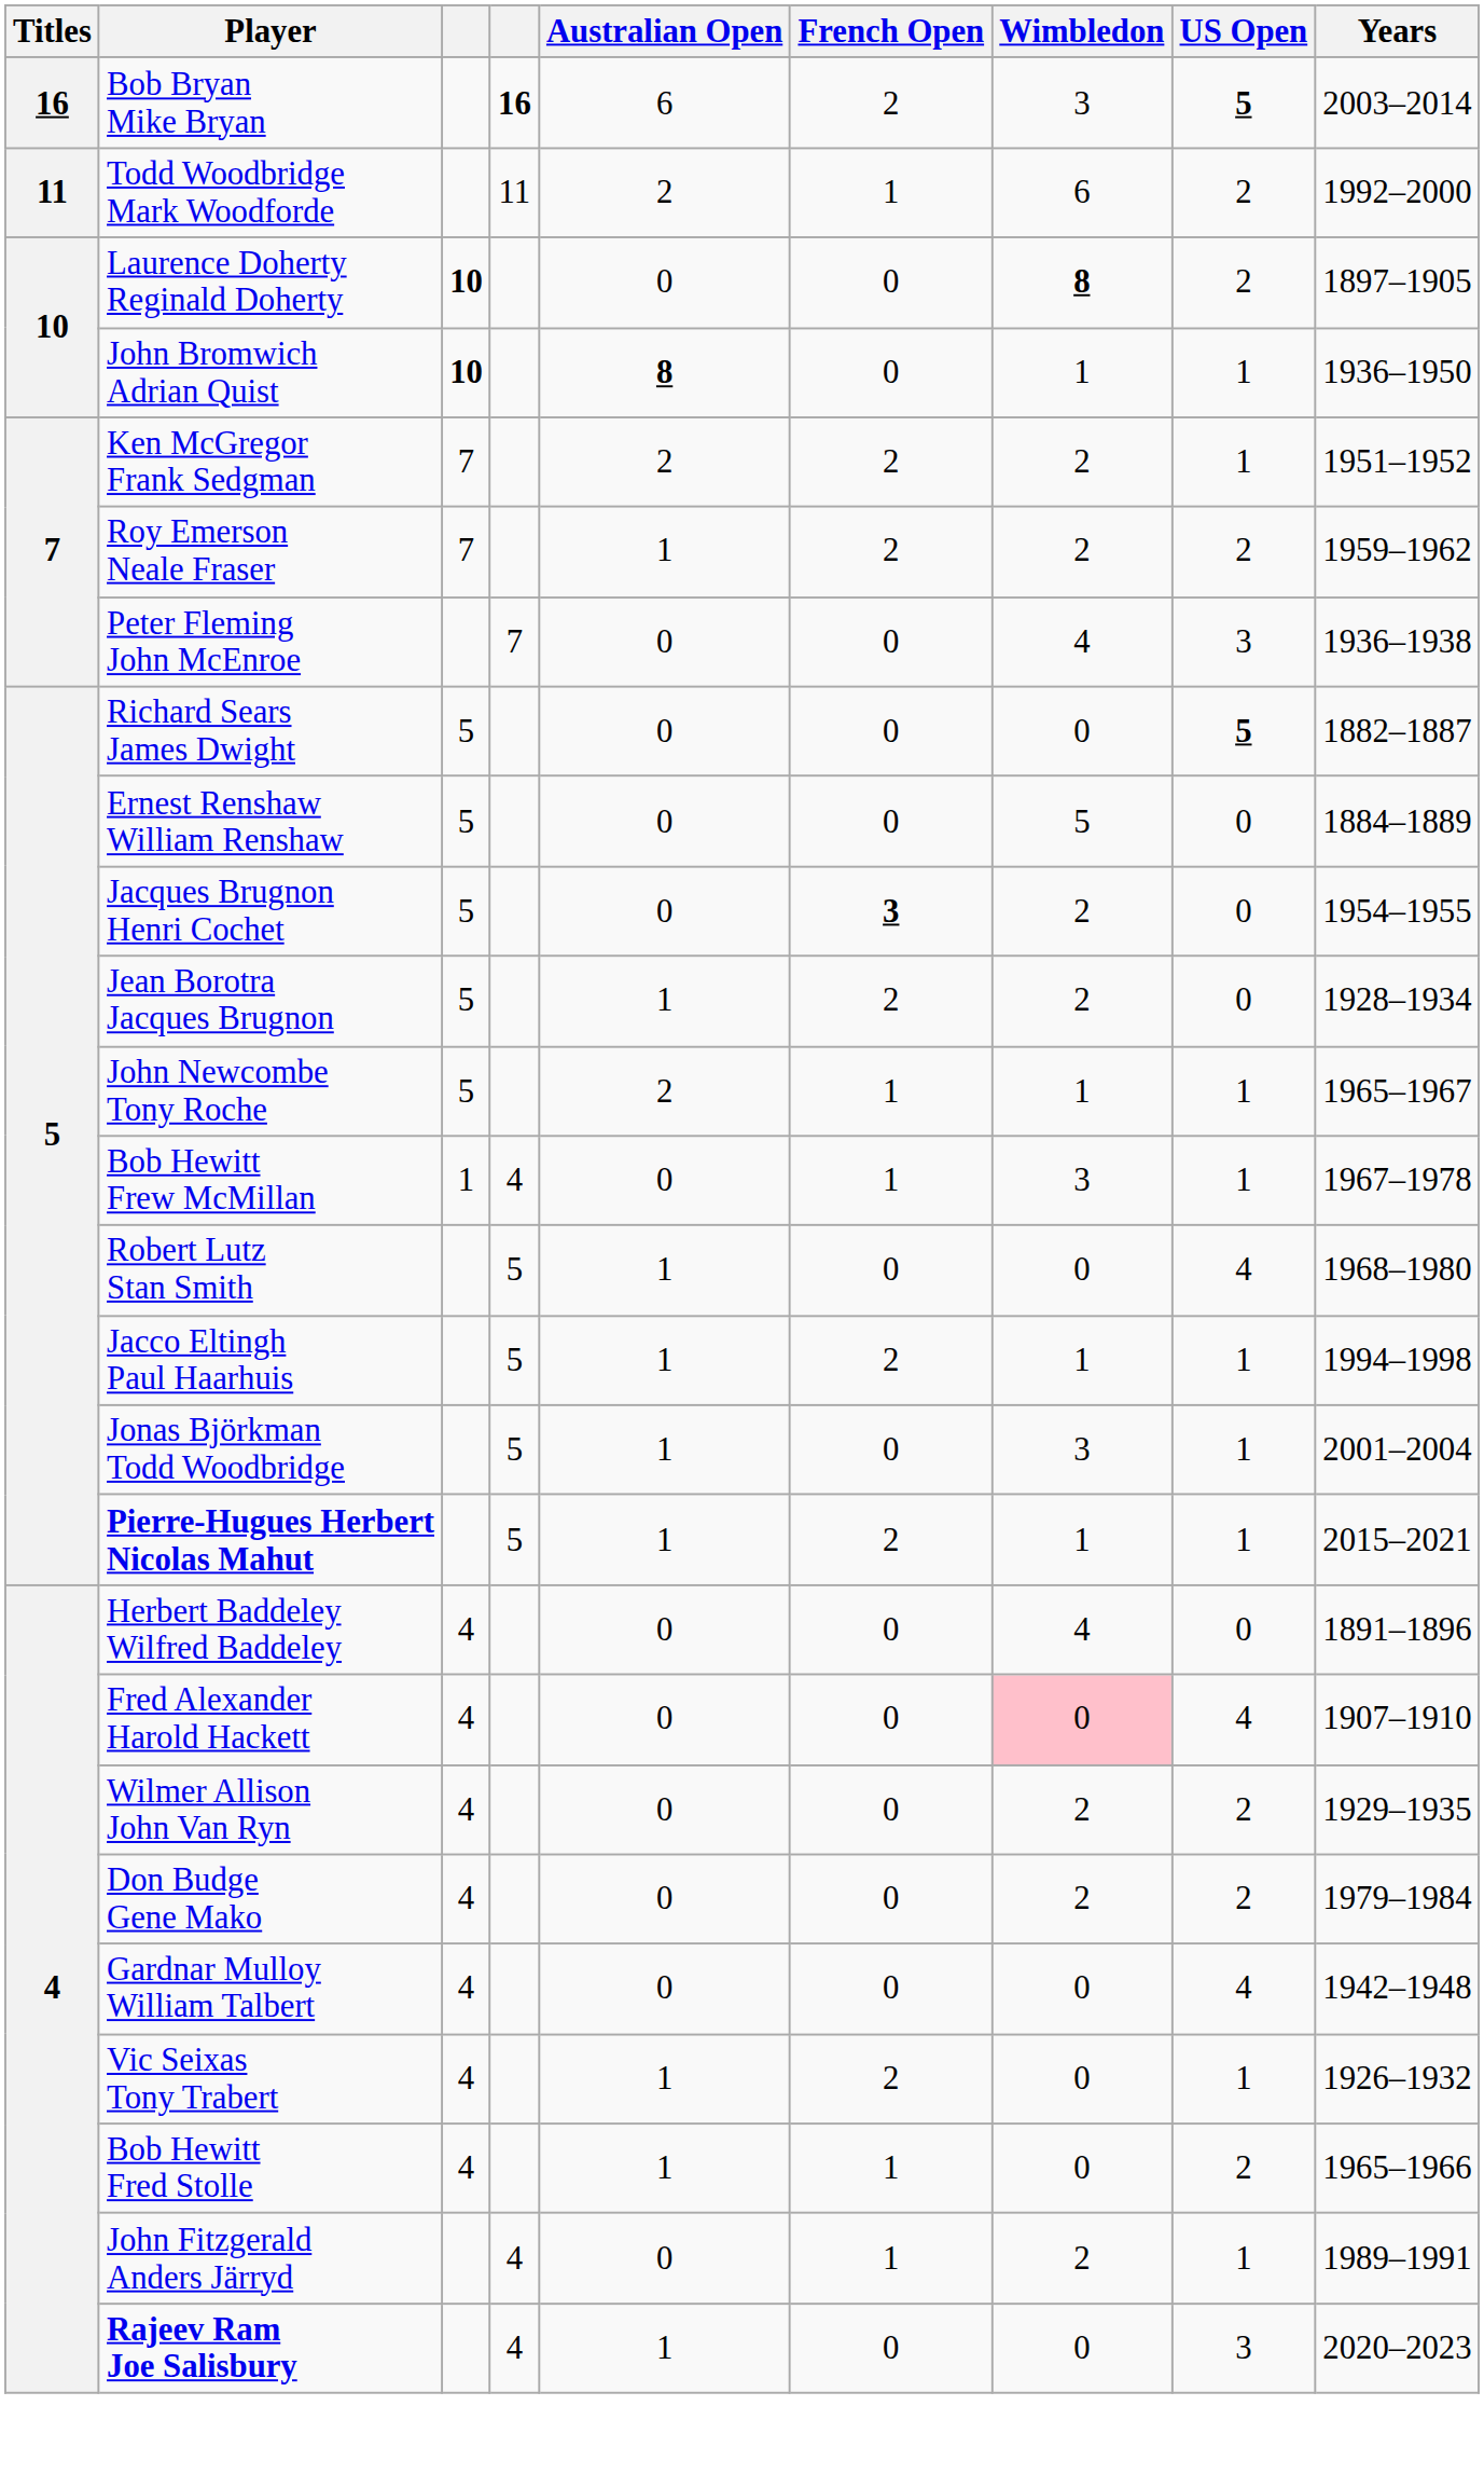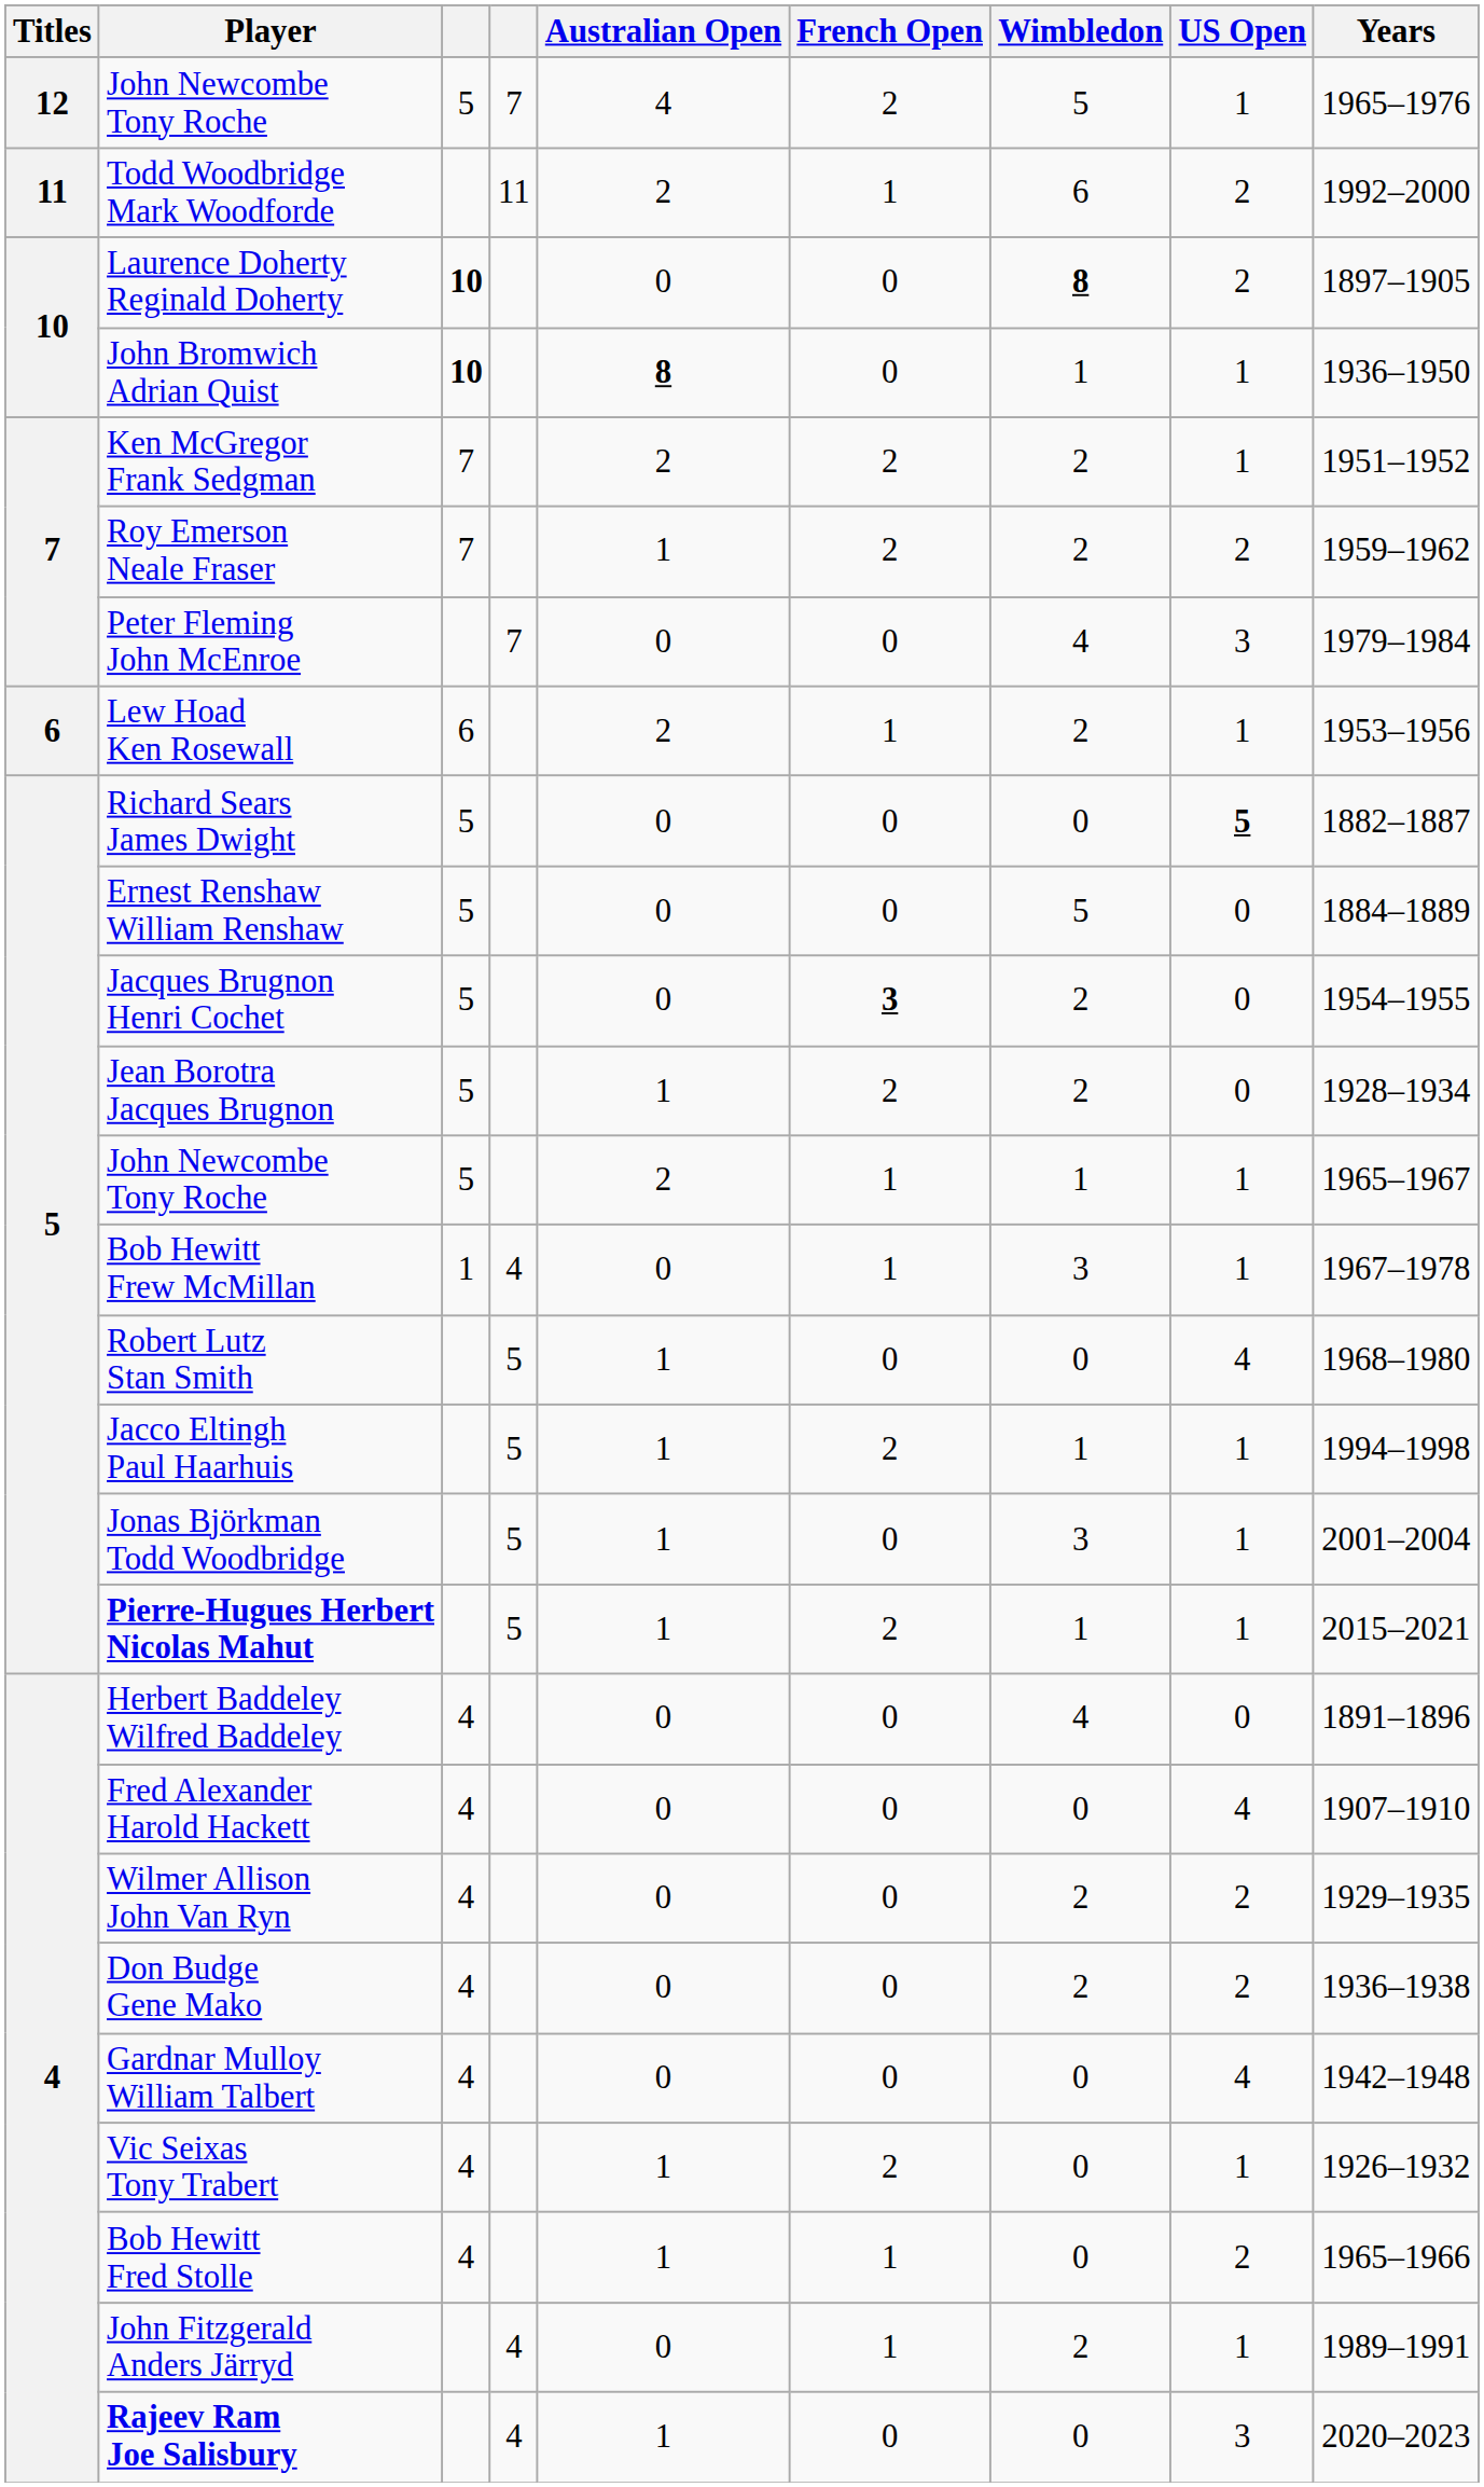 <table class="wikitable sortable mw-datatable sticky-table-row1 sort-under-center" style="text-align: center;">
 <tr>
 <th>Titles</th>
 <th>Player</th>
 <th></th>
 <th></th>
 <th><a href='#'>Australian Open</a></th>
 <th><a href='#'>French Open</a></th>
 <th><a href='#'>Wimbledon</a></th>
 <th><a href='#'>US Open</a></th>
 <th>Years</th>
 </tr>
 <tr>
-<th><u>16</u></th>
-<td align=left> <a href='#'>Bob Bryan</a><br> <a href='#'>Mike Bryan</a></td>
-<td></td>
-<td><strong>16</strong></td>
-<td>6</td>
+<th>12</th>
+<td align=left> <a href='#'>John Newcombe</a><br> <a href='#'>Tony Roche</a></td>
+<td>5</td>
+<td>7</td>
+<td>4</td>
 <td>2</td>
-<td>3</td>
-<td><strong><u>5</u></strong></td>
-<td>2003–2014</td>
+<td>5</td>
+<td>1</td>
+<td>1965–1976</td>
 </tr>
 <tr>
 <th>11</th>
 <td align=left> <a href='#'>Todd Woodbridge</a><br> <a href='#'>Mark Woodforde</a></td>
 <td></td>
 <td>11</td>
 <td>2</td>
 <td>1</td>
 <td>6</td>
 <td>2</td>
 <td>1992–2000</td>
 </tr>
 <tr>
 <th rowspan="2">10</th>
 <td align=left> <a href='#'>Laurence Doherty</a> <br> <a href='#'>Reginald Doherty</a></td>
 <td><strong>10</strong></td>
 <td></td>
 <td>0</td>
 <td>0</td>
 <td><strong><u>8</u></strong></td>
 <td>2</td>
 <td>1897–1905</td>
 </tr>
 <tr>
 <td align=left> <a href='#'>John Bromwich</a><br> <a href='#'>Adrian Quist</a></td>
 <td><strong>10</strong></td>
 <td></td>
 <td><u><strong>8</strong></u></td>
 <td>0</td>
 <td>1</td>
 <td>1</td>
 <td>1936–1950</td>
 </tr>
 <tr>
 <th rowspan="3">7</th>
 <td align=left> <a href='#'>Ken McGregor</a> <br> <a href='#'>Frank Sedgman</a></td>
 <td>7</td>
 <td></td>
 <td>2</td>
 <td>2</td>
 <td>2</td>
 <td>1</td>
 <td>1951–1952</td>
 </tr>
 <tr>
 <td align=left> <a href='#'>Roy Emerson</a><br> <a href='#'>Neale Fraser</a></td>
 <td>7</td>
 <td></td>
 <td>1</td>
 <td>2</td>
 <td>2</td>
 <td>2</td>
 <td>1959–1962</td>
 </tr>
 <tr>
 <td align=left> <a href='#'>Peter Fleming</a><br> <a href='#'>John McEnroe</a></td>
 <td></td>
 <td>7</td>
 <td>0</td>
 <td>0</td>
 <td>4</td>
 <td>3</td>
-<td>1936–1938</td>
+<td>1979–1984</td>
+</tr>
+<tr>
+<th>6</th>
+<td align=left> <a href='#'>Lew Hoad</a><br> <a href='#'>Ken Rosewall</a></td>
+<td>6</td>
+<td></td>
+<td>2</td>
+<td>1</td>
+<td>2</td>
+<td>1</td>
+<td>1953–1956</td>
 </tr>
 <tr>
 <th rowspan="10">5</th>
 <td align=left> <a href='#'>Richard Sears</a><br> <a href='#'>James Dwight</a></td>
 <td>5</td>
 <td></td>
 <td>0</td>
 <td>0</td>
 <td>0</td>
 <td><strong><u>5</u></strong></td>
 <td>1882–1887</td>
 </tr>
 <tr>
 <td align=left> <a href='#'>Ernest Renshaw</a><br> <a href='#'>William Renshaw</a></td>
 <td>5</td>
 <td></td>
 <td>0</td>
 <td>0</td>
 <td>5</td>
 <td>0</td>
 <td>1884–1889</td>
 </tr>
 <tr>
 <td align=left> <a href='#'>Jacques Brugnon</a><br> <a href='#'>Henri Cochet</a></td>
 <td>5</td>
 <td></td>
 <td>0</td>
 <td><strong><u>3</u></strong></td>
 <td>2</td>
 <td>0</td>
 <td>1954–1955</td>
 </tr>
 <tr>
 <td align=left> <a href='#'>Jean Borotra</a><br> <a href='#'>Jacques Brugnon</a></td>
 <td>5</td>
 <td></td>
 <td>1</td>
 <td>2</td>
 <td>2</td>
 <td>0</td>
 <td>1928–1934</td>
 </tr>
 <tr>
 <td align=left> <a href='#'>John Newcombe</a> <br> <a href='#'>Tony Roche</a></td>
 <td>5</td>
 <td></td>
 <td>2</td>
 <td>1</td>
 <td>1</td>
 <td>1</td>
 <td>1965–1967</td>
 </tr>
 <tr>
 <td align=left> <a href='#'>Bob Hewitt</a><br> <a href='#'>Frew McMillan</a></td>
 <td>1</td>
 <td>4</td>
 <td>0</td>
 <td>1</td>
 <td>3</td>
 <td>1</td>
 <td>1967–1978</td>
 </tr>
 <tr>
 <td align=left> <a href='#'>Robert Lutz</a><br> <a href='#'>Stan Smith</a></td>
 <td></td>
 <td>5</td>
 <td>1</td>
 <td>0</td>
 <td>0</td>
 <td>4</td>
 <td>1968–1980</td>
 </tr>
 <tr>
 <td align=left> <a href='#'>Jacco Eltingh</a><br> <a href='#'>Paul Haarhuis</a></td>
 <td></td>
 <td>5</td>
 <td>1</td>
 <td>2</td>
 <td>1</td>
 <td>1</td>
 <td>1994–1998</td>
 </tr>
 <tr>
 <td align=left> <a href='#'>Jonas Björkman</a><br> <a href='#'>Todd Woodbridge</a></td>
 <td></td>
 <td>5</td>
 <td>1</td>
 <td>0</td>
 <td>3</td>
 <td>1</td>
 <td>2001–2004</td>
 </tr>
 <tr>
 <td align=left> <strong><a href='#'>Pierre-Hugues Herbert</a></strong><br> <strong><a href='#'>Nicolas Mahut</a></strong></td>
 <td></td>
 <td>5</td>
 <td>1</td>
 <td>2</td>
 <td>1</td>
 <td>1</td>
 <td>2015–2021</td>
 </tr>
 <tr>
 <th rowspan="9">4</th>
 <td align=left> <a href='#'>Herbert Baddeley</a><br> <a href='#'>Wilfred Baddeley</a></td>
 <td>4</td>
 <td></td>
 <td>0</td>
 <td>0</td>
 <td>4</td>
 <td>0</td>
 <td>1891–1896</td>
 </tr>
 <tr>
 <td align=left> <a href='#'>Fred Alexander</a> <br> <a href='#'>Harold Hackett</a></td>
 <td>4</td>
 <td></td>
 <td>0</td>
 <td>0</td>
-<td style="background: pink;">0</td>
+<td>0</td>
 <td>4</td>
 <td>1907–1910</td>
 </tr>
 <tr>
 <td align=left> <a href='#'>Wilmer Allison</a><br> <a href='#'>John Van Ryn</a></td>
 <td>4</td>
 <td></td>
 <td>0</td>
 <td>0</td>
 <td>2</td>
 <td>2</td>
 <td>1929–1935</td>
 </tr>
 <tr>
 <td align=left> <a href='#'>Don Budge</a><br> <a href='#'>Gene Mako</a></td>
 <td>4</td>
 <td></td>
 <td>0</td>
 <td>0</td>
 <td>2</td>
 <td>2</td>
-<td>1979–1984</td>
+<td>1936–1938</td>
 </tr>
 <tr>
 <td align=left> <a href='#'>Gardnar Mulloy</a><br> <a href='#'>William Talbert</a></td>
 <td>4</td>
 <td></td>
 <td>0</td>
 <td>0</td>
 <td>0</td>
 <td>4</td>
 <td>1942–1948</td>
 </tr>
 <tr>
 <td align=left> <a href='#'>Vic Seixas</a><br> <a href='#'>Tony Trabert</a></td>
 <td>4</td>
 <td></td>
 <td>1</td>
 <td>2</td>
 <td>0</td>
 <td>1</td>
 <td>1926–1932</td>
 </tr>
 <tr>
 <td align=left> <a href='#'>Bob Hewitt</a><br> <a href='#'>Fred Stolle</a></td>
 <td>4</td>
 <td></td>
 <td>1</td>
 <td>1</td>
 <td>0</td>
 <td>2</td>
 <td>1965–1966</td>
 </tr>
 <tr>
 <td align=left> <a href='#'>John Fitzgerald</a><br> <a href='#'>Anders Järryd</a></td>
 <td></td>
 <td>4</td>
 <td>0</td>
 <td>1</td>
 <td>2</td>
 <td>1</td>
 <td>1989–1991</td>
 </tr>
 <tr>
 <td align=left> <strong><a href='#'>Rajeev Ram</a></strong><br> <strong><a href='#'>Joe Salisbury</a></strong></td>
 <td></td>
 <td>4</td>
 <td>1</td>
 <td>0</td>
 <td>0</td>
 <td>3</td>
 <td>2020–2023</td>
 </tr>
 </table>
